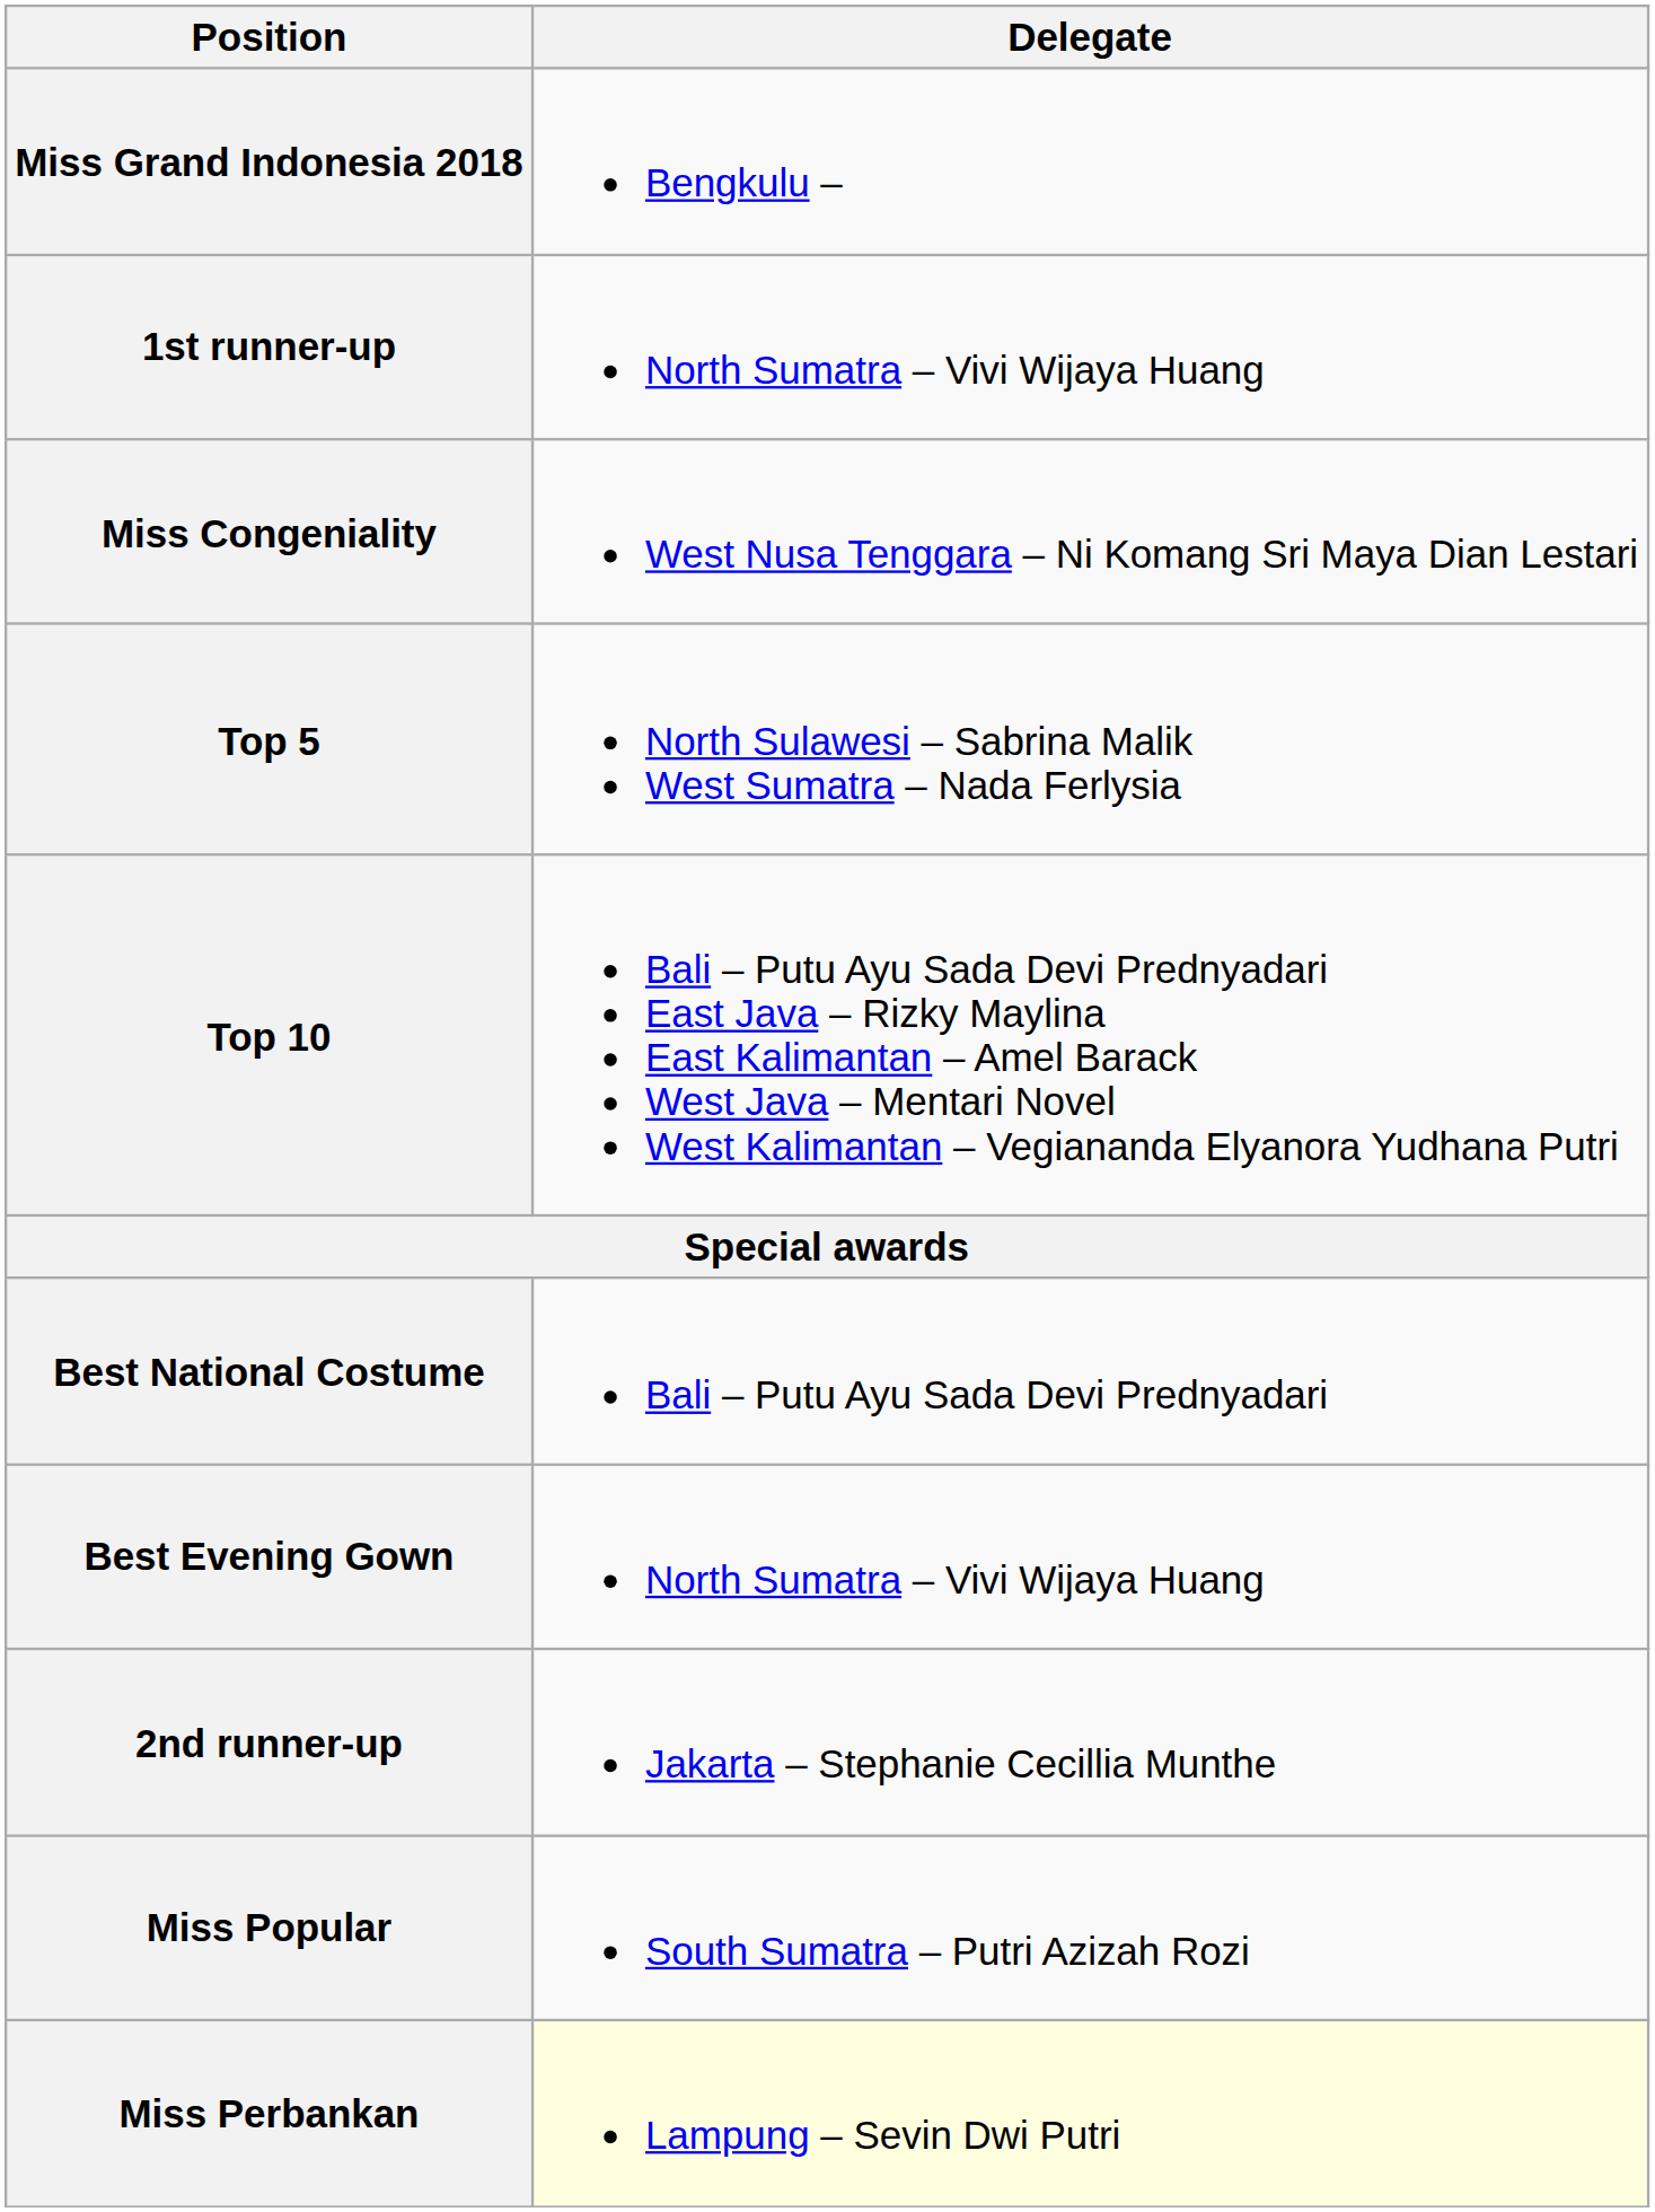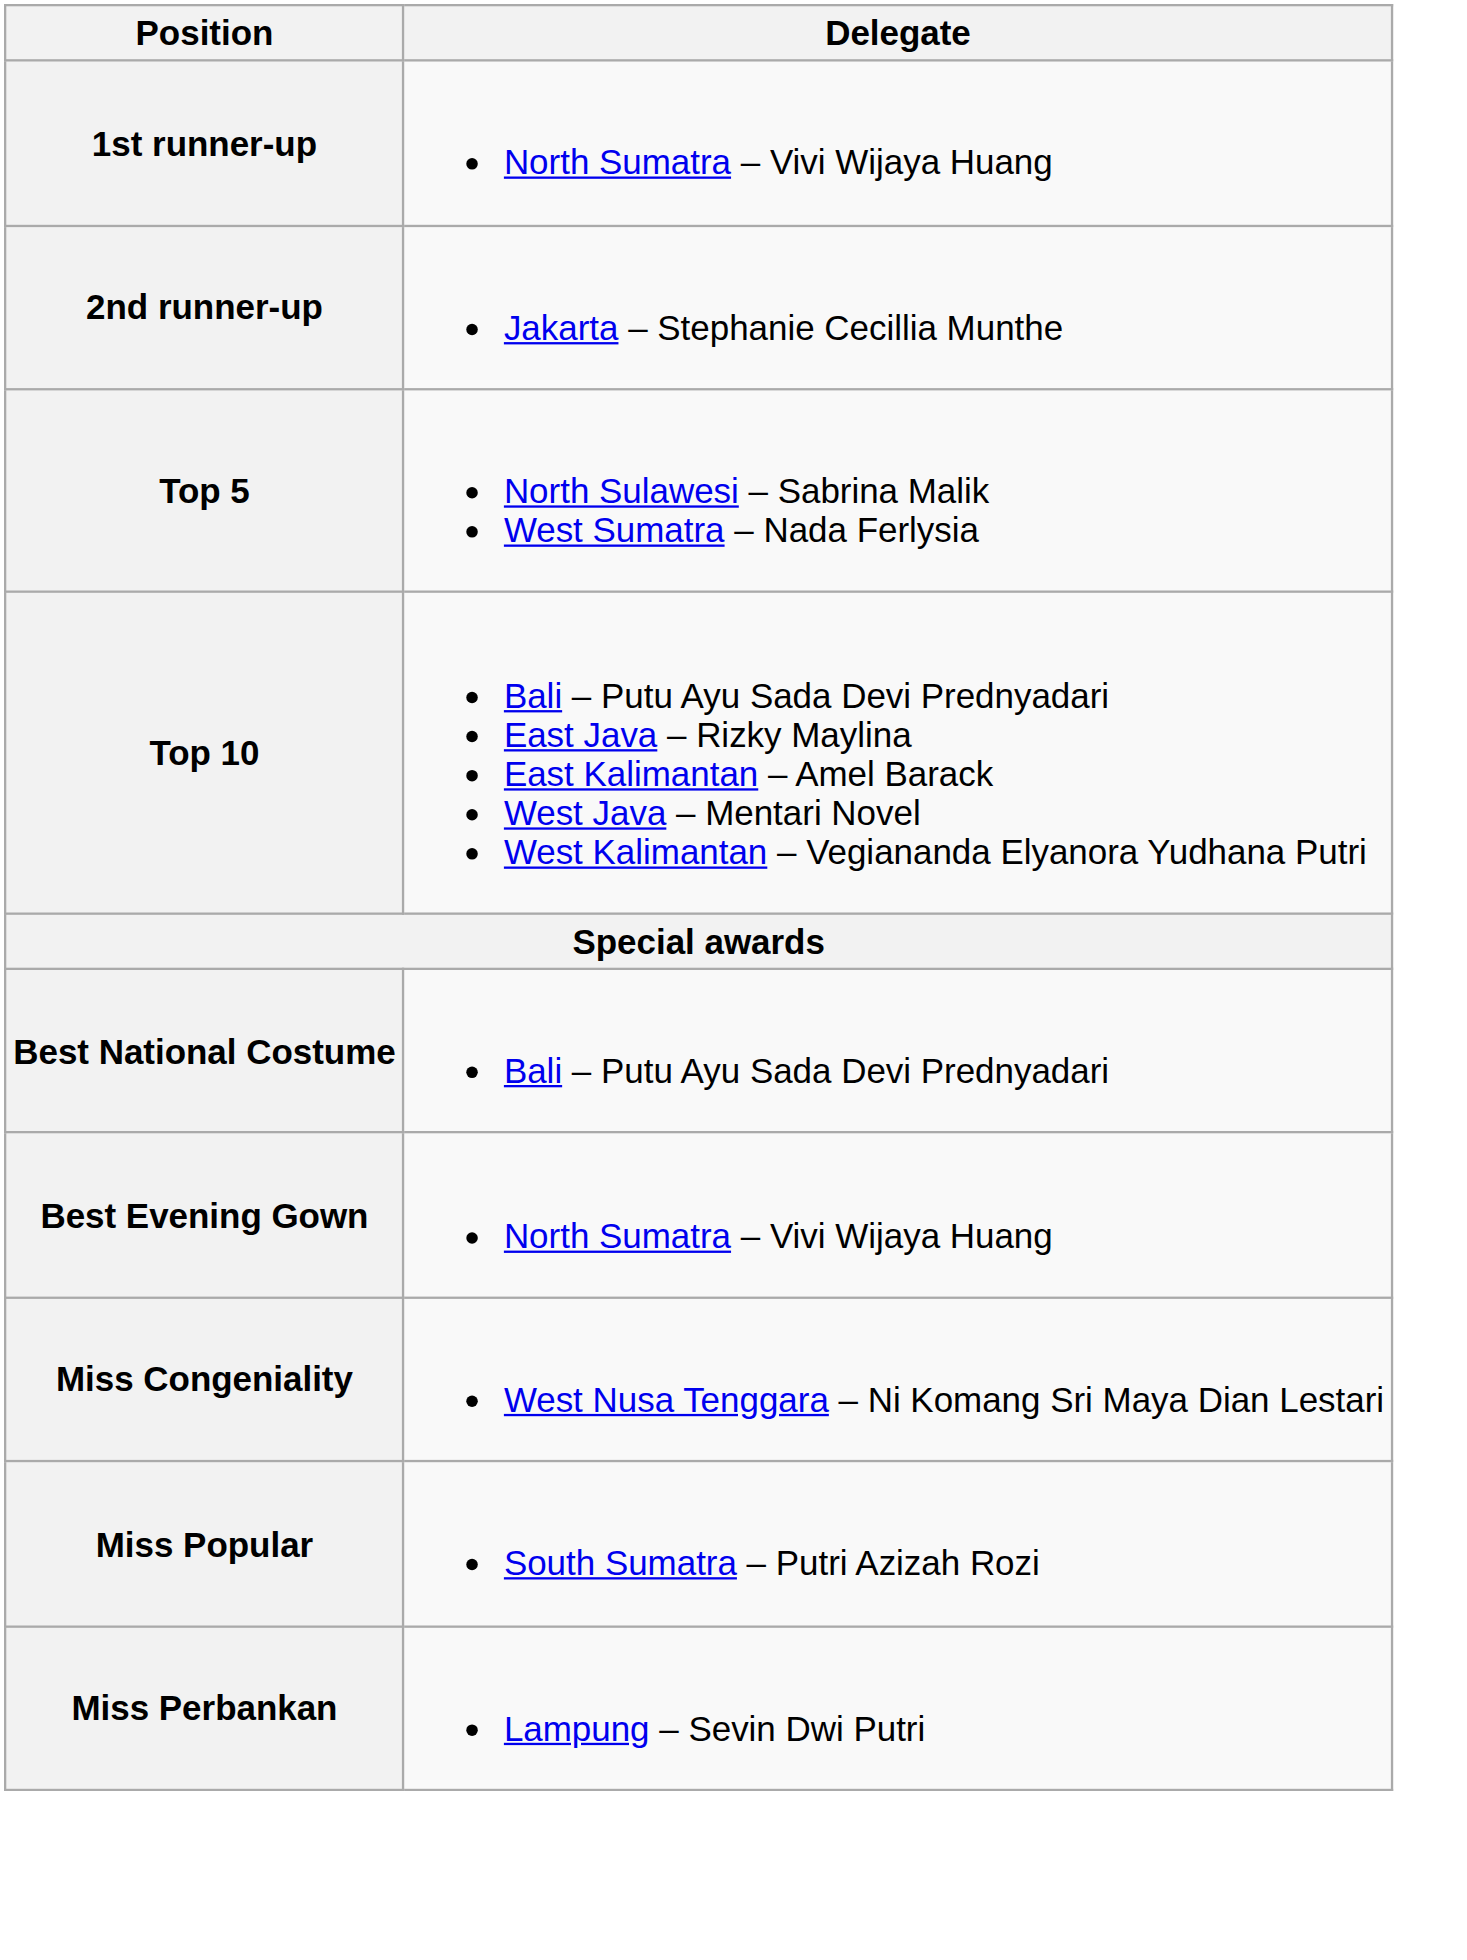 <table class="wikitable" style="font-size: 95%";>
 <tr>
 <th>Position</th>
 <th>Delegate</th>
 </tr>
 <tr>
-<th>Miss Grand Indonesia 2018</th>
-<td><br><ul><li><a href='#'>Bengkulu</a> – </li></ul></td>
-</tr>
-<tr>
 <th>1st runner-up</th>
 <td><br><ul><li><a href='#'>North Sumatra</a> – Vivi Wijaya Huang</li></ul></td>
 </tr>
 <tr>
-<th>Miss Congeniality</th>
-<td><br><ul><li><a href='#'>West Nusa Tenggara</a> – Ni Komang Sri Maya Dian Lestari</li></ul></td>
+<th>2nd runner-up</th>
+<td><br><ul><li><a href='#'>Jakarta</a> – Stephanie Cecillia Munthe</li></ul></td>
 </tr>
 <tr>
 <th>Top 5</th>
 <td><br><ul><li><a href='#'>North Sulawesi</a> – Sabrina Malik</li><li><a href='#'>West Sumatra</a> – Nada Ferlysia</li></ul></td>
 </tr>
 <tr>
 <th>Top 10</th>
 <td><br><ul><li><a href='#'>Bali</a> – Putu Ayu Sada Devi Prednyadari</li><li><a href='#'>East Java</a> – Rizky Maylina</li><li><a href='#'>East Kalimantan</a> – Amel Barack</li><li><a href='#'>West Java</a> – Mentari Novel</li><li><a href='#'>West Kalimantan</a> – Vegiananda Elyanora Yudhana Putri</li></ul></td>
 </tr>
 <tr>
 <th colspan=2>Special awards</th>
 </tr>
 <tr>
 <th>Best National Costume</th>
 <td><br><ul><li><a href='#'>Bali</a> – Putu Ayu Sada Devi Prednyadari</li></ul></td>
 </tr>
 <tr>
 <th>Best Evening Gown</th>
 <td><br><ul><li><a href='#'>North Sumatra</a> – Vivi Wijaya Huang</li></ul></td>
 </tr>
 <tr>
-<th>2nd runner-up</th>
-<td><br><ul><li><a href='#'>Jakarta</a> – Stephanie Cecillia Munthe</li></ul></td>
+<th>Miss Congeniality</th>
+<td><br><ul><li><a href='#'>West Nusa Tenggara</a> – Ni Komang Sri Maya Dian Lestari</li></ul></td>
 </tr>
 <tr>
 <th>Miss Popular</th>
 <td><br><ul><li><a href='#'>South Sumatra</a> – Putri Azizah Rozi</li></ul></td>
 </tr>
 <tr>
 <th>Miss Perbankan</th>
-<td style="background: lightyellow;"><br><ul><li><a href='#'>Lampung</a> – Sevin Dwi Putri</li></ul></td>
+<td><br><ul><li><a href='#'>Lampung</a> – Sevin Dwi Putri</li></ul></td>
 </tr>
 </table>
